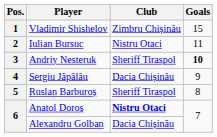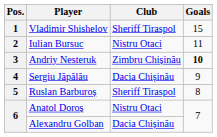 <table class="wikitable">
 <tr>
 <th>Pos.</th>
 <th>Player</th>
 <th>Club</th>
 <th>Goals</th>
 </tr>
 <tr>
 <th align=center>1</th>
 <td> <a href='#'>Vladimir Shishelov</a></td>
-<td><a href='#'>Zimbru Chișinău</a></td>
+<td><a href='#'>Sheriff Tiraspol</a></td>
 <td align=center>15</td>
 </tr>
 <tr>
 <th align=center>2</th>
 <td> <a href='#'>Iulian Bursuc</a></td>
 <td><a href='#'>Nistru Otaci</a></td>
 <td align=center>11</td>
 </tr>
 <tr>
 <th align=center>3</th>
 <td> <a href='#'>Andriy Nesteruk</a></td>
-<td><a href='#'>Sheriff Tiraspol</a></td>
+<td><a href='#'>Zimbru Chișinău</a></td>
 <td align=center><strong>10</strong></td>
 </tr>
 <tr>
 <th align=center>4</th>
 <td> <a href='#'>Sergiu Jăpălău</a></td>
 <td><a href='#'>Dacia Chișinău</a></td>
 <td align=center>9</td>
 </tr>
 <tr>
 <th align=center>5</th>
 <td> <a href='#'>Ruslan Barburoș</a></td>
 <td><a href='#'>Sheriff Tiraspol</a></td>
 <td align=center>8</td>
 </tr>
 <tr>
 <th rowspan=2 align=center>6</th>
 <td> <a href='#'>Anatol Doroș</a></td>
-<td><strong><a href='#'>Nistru Otaci</a></strong></td>
+<td><a href='#'>Nistru Otaci</a></td>
 <td rowspan=2 align=center>7</td>
 </tr>
 <tr>
 <td> <a href='#'>Alexandru Golban</a></td>
 <td><a href='#'>Dacia Chișinău</a></td>
 </tr>
 </table>
